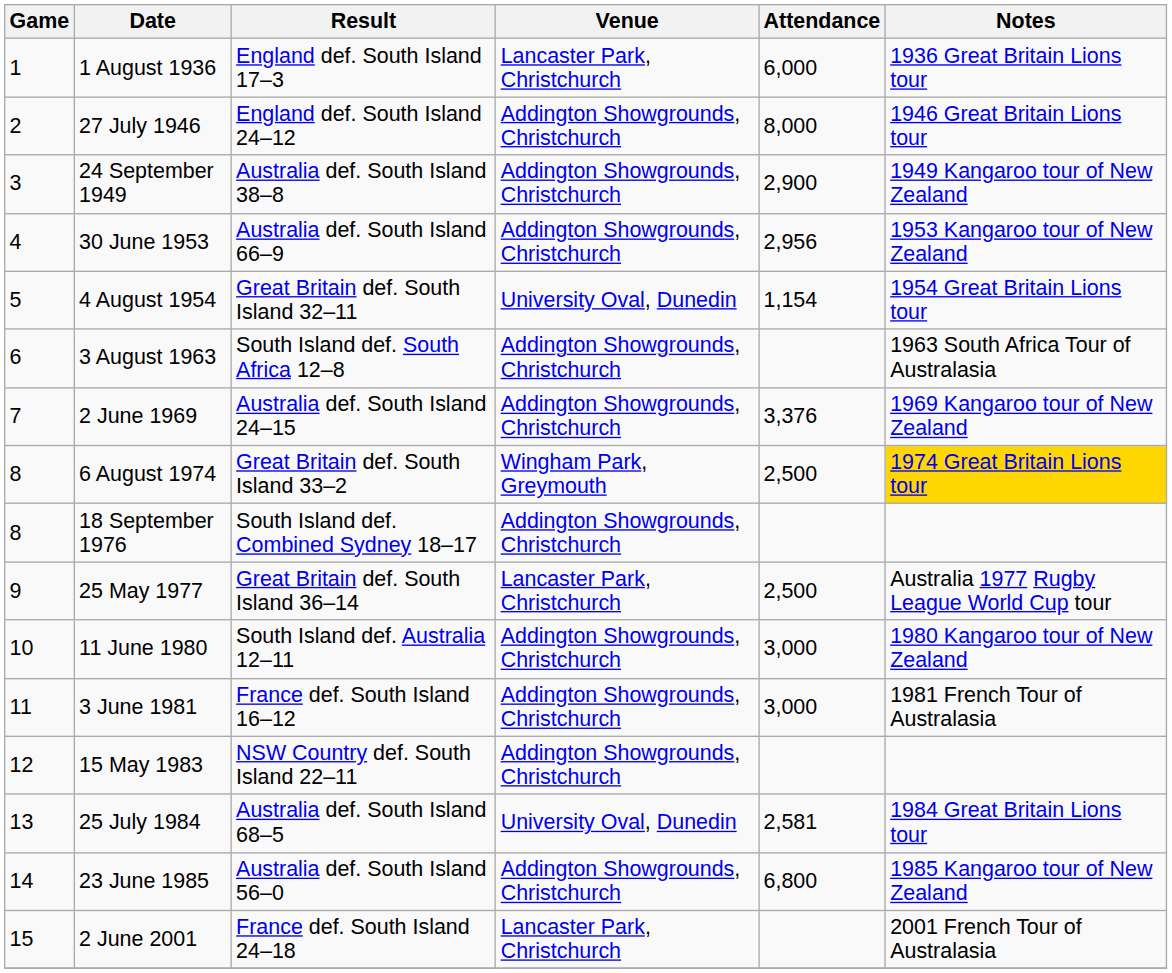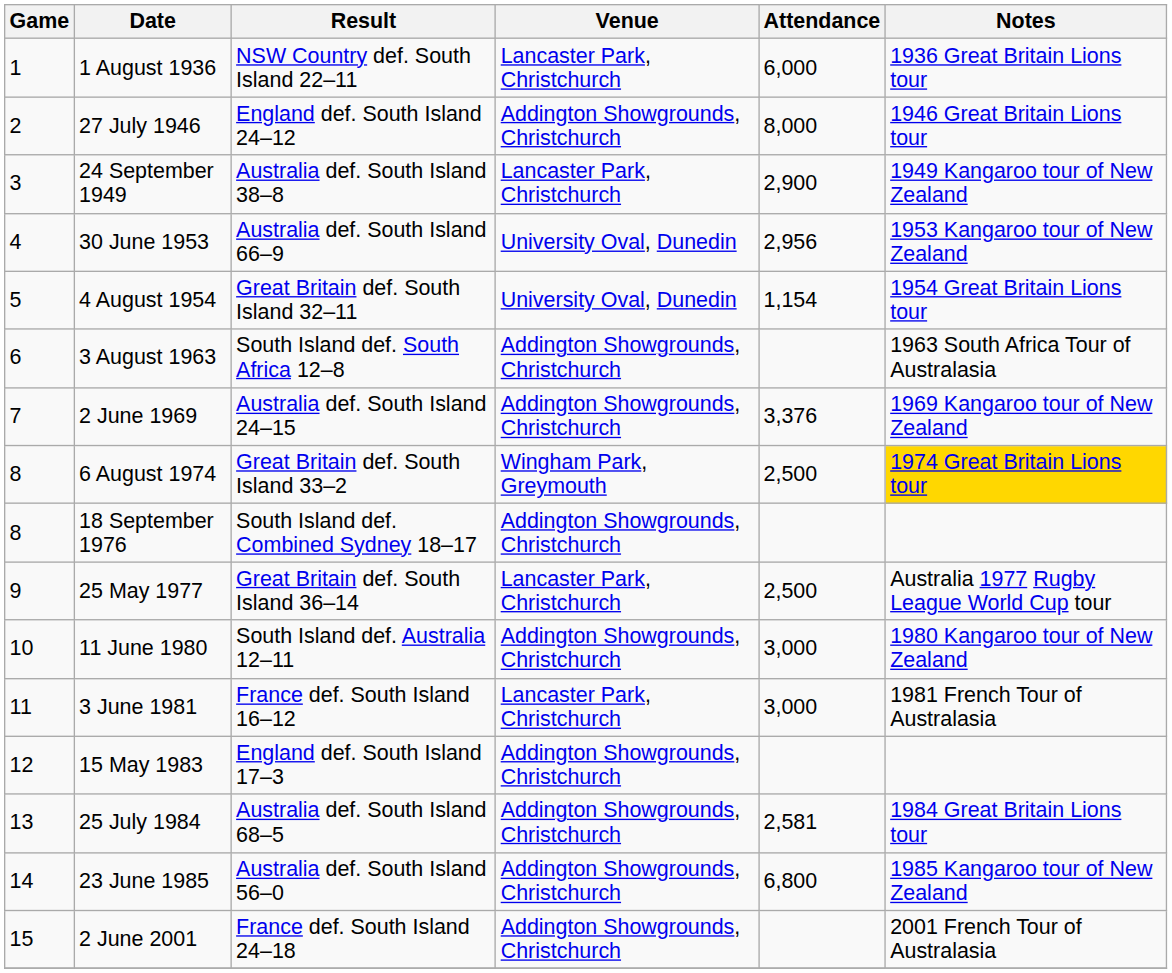 <table class="wikitable">
 <tr>
 <th>Game</th>
 <th>Date</th>
 <th>Result</th>
 <th>Venue</th>
 <th>Attendance</th>
 <th>Notes</th>
 </tr>
 <tr>
 <td>1</td>
 <td>1 August 1936</td>
-<td> <a href='#'>England</a> def.  South Island 17–3</td>
+<td> <a href='#'>NSW Country</a> def.  South Island 22–11</td>
 <td><a href='#'>Lancaster Park</a>, <a href='#'>Christchurch</a></td>
 <td>6,000</td>
 <td><a href='#'>1936 Great Britain Lions tour</a></td>
 </tr>
 <tr>
 <td>2</td>
 <td>27 July 1946</td>
 <td> <a href='#'>England</a> def.  South Island 24–12</td>
 <td><a href='#'>Addington Showgrounds</a>, <a href='#'>Christchurch</a></td>
 <td>8,000</td>
 <td><a href='#'>1946 Great Britain Lions tour</a></td>
 </tr>
 <tr>
 <td>3</td>
 <td>24 September 1949</td>
 <td> <a href='#'>Australia</a> def.  South Island 38–8</td>
-<td><a href='#'>Addington Showgrounds</a>, <a href='#'>Christchurch</a></td>
+<td><a href='#'>Lancaster Park</a>, <a href='#'>Christchurch</a></td>
 <td>2,900</td>
 <td><a href='#'>1949 Kangaroo tour of New Zealand</a></td>
 </tr>
 <tr>
 <td>4</td>
 <td>30 June 1953</td>
 <td> <a href='#'>Australia</a> def.  South Island 66–9</td>
-<td><a href='#'>Addington Showgrounds</a>, <a href='#'>Christchurch</a></td>
+<td><a href='#'>University Oval</a>, <a href='#'>Dunedin</a></td>
 <td>2,956</td>
 <td><a href='#'>1953 Kangaroo tour of New Zealand</a></td>
 </tr>
 <tr>
 <td>5</td>
 <td>4 August 1954</td>
 <td> <a href='#'>Great Britain</a> def.  South Island 32–11</td>
 <td><a href='#'>University Oval</a>, <a href='#'>Dunedin</a></td>
 <td>1,154</td>
 <td><a href='#'>1954 Great Britain Lions tour</a></td>
 </tr>
 <tr>
 <td>6</td>
 <td>3 August 1963</td>
 <td> South Island def.  <a href='#'>South Africa</a> 12–8</td>
 <td><a href='#'>Addington Showgrounds</a>, <a href='#'>Christchurch</a></td>
 <td></td>
 <td>1963 South Africa Tour of Australasia</td>
 </tr>
 <tr>
 <td>7</td>
 <td>2 June 1969</td>
 <td> <a href='#'>Australia</a> def.  South Island 24–15</td>
 <td><a href='#'>Addington Showgrounds</a>, <a href='#'>Christchurch</a></td>
 <td>3,376</td>
 <td><a href='#'>1969 Kangaroo tour of New Zealand</a></td>
 </tr>
 <tr>
 <td>8</td>
 <td>6 August 1974</td>
 <td> <a href='#'>Great Britain</a> def.  South Island 33–2</td>
 <td><a href='#'>Wingham Park</a>, <a href='#'>Greymouth</a></td>
 <td>2,500</td>
 <td style="background: gold;"><a href='#'>1974 Great Britain Lions tour</a></td>
 </tr>
 <tr>
 <td>8</td>
 <td>18 September 1976</td>
 <td> South Island def.  <a href='#'>Combined Sydney</a> 18–17</td>
 <td><a href='#'>Addington Showgrounds</a>, <a href='#'>Christchurch</a></td>
 <td></td>
 <td></td>
 </tr>
 <tr>
 <td>9</td>
 <td>25 May 1977</td>
 <td> <a href='#'>Great Britain</a> def.  South Island 36–14</td>
 <td><a href='#'>Lancaster Park</a>, <a href='#'>Christchurch</a></td>
 <td>2,500</td>
 <td>Australia <a href='#'>1977</a> <a href='#'>Rugby League World Cup</a> tour</td>
 </tr>
 <tr>
 <td>10</td>
 <td>11 June 1980</td>
 <td> South Island def.  <a href='#'>Australia</a> 12–11</td>
 <td><a href='#'>Addington Showgrounds</a>, <a href='#'>Christchurch</a></td>
 <td>3,000</td>
 <td><a href='#'>1980 Kangaroo tour of New Zealand</a></td>
 </tr>
 <tr>
 <td>11</td>
 <td>3 June 1981</td>
 <td> <a href='#'>France</a> def.  South Island 16–12</td>
-<td><a href='#'>Addington Showgrounds</a>, <a href='#'>Christchurch</a></td>
+<td><a href='#'>Lancaster Park</a>, <a href='#'>Christchurch</a></td>
 <td>3,000</td>
 <td>1981 French Tour of Australasia</td>
 </tr>
 <tr>
 <td>12</td>
 <td>15 May 1983</td>
-<td> <a href='#'>NSW Country</a> def.  South Island 22–11</td>
+<td> <a href='#'>England</a> def.  South Island 17–3</td>
 <td><a href='#'>Addington Showgrounds</a>, <a href='#'>Christchurch</a></td>
 <td></td>
 <td></td>
 </tr>
 <tr>
 <td>13</td>
 <td>25 July 1984</td>
 <td> <a href='#'>Australia</a> def.  South Island 68–5</td>
-<td><a href='#'>University Oval</a>, <a href='#'>Dunedin</a></td>
+<td><a href='#'>Addington Showgrounds</a>, <a href='#'>Christchurch</a></td>
 <td>2,581</td>
 <td><a href='#'>1984 Great Britain Lions tour</a></td>
 </tr>
 <tr>
 <td>14</td>
 <td>23 June 1985</td>
 <td> <a href='#'>Australia</a> def.  South Island 56–0</td>
 <td><a href='#'>Addington Showgrounds</a>, <a href='#'>Christchurch</a></td>
 <td>6,800</td>
 <td><a href='#'>1985 Kangaroo tour of New Zealand</a></td>
 </tr>
 <tr>
 <td>15</td>
 <td>2 June 2001</td>
 <td> <a href='#'>France</a> def.  South Island 24–18</td>
-<td><a href='#'>Lancaster Park</a>, <a href='#'>Christchurch</a></td>
+<td><a href='#'>Addington Showgrounds</a>, <a href='#'>Christchurch</a></td>
 <td></td>
 <td>2001 French Tour of Australasia</td>
 </tr>
 <tr>
 </tr>
 </table>
